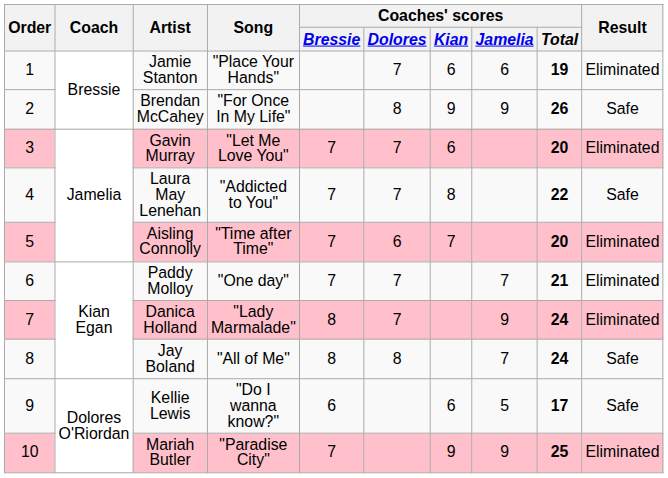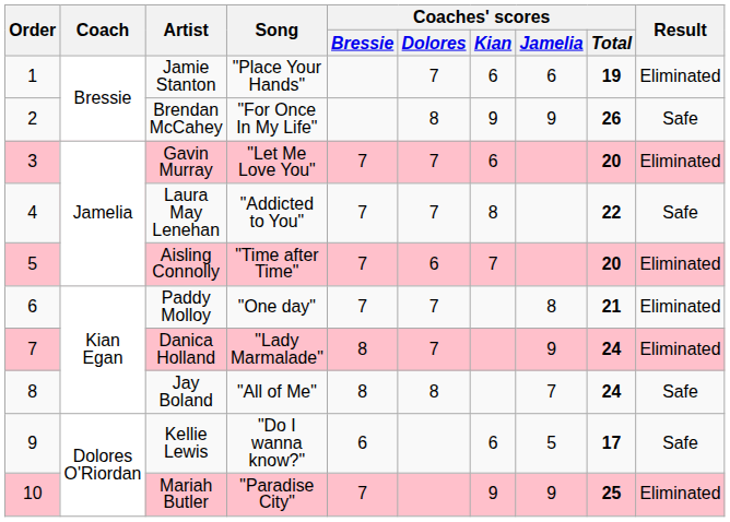 <table class="wikitable" style="text-align:center; line-height:16px; width:90%;">
 <tr>
 <th scope="col" rowspan="2" width="02%">Order</th>
 <th scope="col" rowspan="2" width="12%">Coach</th>
 <th scope="col" rowspan="2" width="10%">Artist</th>
 <th scope="col" rowspan="2" width="17%">Song</th>
 <th scope="col" colspan="5" width="10%">Coaches' scores</th>
 <th scope="col" rowspan="2" width="12%">Result</th>
 </tr>
 <tr>
 <th width="5%"><em><a href='#'>Bressie</a></em></th>
 <th width="5%"><em><a href='#'>Dolores</a></em></th>
 <th width="5%"><em><a href='#'>Kian</a></em></th>
 <th width="5%"><em><a href='#'>Jamelia</a></em></th>
 <th width="5%"><em>Total</em></th>
 </tr>
 <tr>
 <td>1</td>
 <td rowspan="2" style="background:white;">Bressie</td>
 <td>Jamie Stanton</td>
 <td>"Place Your Hands"</td>
 <td></td>
 <td>7</td>
 <td>6</td>
 <td>6</td>
 <td><strong>19</strong></td>
 <td>Eliminated</td>
 </tr>
 <tr>
 <td>2</td>
 <td>Brendan McCahey</td>
 <td>"For Once In My Life"</td>
 <td></td>
 <td>8</td>
 <td>9</td>
 <td>9</td>
 <td><strong>26</strong></td>
 <td>Safe</td>
 </tr>
 <tr style="background:pink;">
 <td>3</td>
 <td rowspan="3" style="background:white;">Jamelia</td>
 <td>Gavin Murray</td>
 <td>"Let Me Love You"</td>
 <td>7</td>
 <td>7</td>
 <td>6</td>
 <td></td>
 <td><strong>20</strong></td>
 <td>Eliminated</td>
 </tr>
 <tr>
 <td>4</td>
 <td>Laura May Lenehan</td>
 <td>"Addicted to You"</td>
 <td>7</td>
 <td>7</td>
 <td>8</td>
 <td></td>
 <td><strong>22</strong></td>
 <td>Safe</td>
 </tr>
 <tr style="background:pink;">
 <td>5</td>
 <td>Aisling Connolly</td>
 <td>"Time after Time"</td>
 <td>7</td>
 <td>6</td>
 <td>7</td>
 <td></td>
 <td><strong>20</strong></td>
 <td>Eliminated</td>
 </tr>
 <tr>
 <td>6</td>
 <td rowspan="3" style="background:white;">Kian Egan</td>
 <td>Paddy Molloy</td>
 <td>"One day"</td>
 <td>7</td>
 <td>7</td>
 <td></td>
-<td>7</td>
+<td>8</td>
 <td><strong>21</strong></td>
 <td>Eliminated</td>
 </tr>
 <tr style="background:pink;">
 <td>7</td>
 <td>Danica Holland</td>
 <td>"Lady Marmalade"</td>
 <td>8</td>
 <td>7</td>
 <td></td>
 <td>9</td>
 <td><strong>24</strong></td>
 <td>Eliminated</td>
 </tr>
 <tr>
 <td>8</td>
 <td>Jay Boland</td>
 <td>"All of Me"</td>
 <td>8</td>
 <td>8</td>
 <td></td>
 <td>7</td>
 <td><strong>24</strong></td>
 <td>Safe</td>
 </tr>
 <tr>
 <td>9</td>
 <td rowspan="2" style="background:white;">Dolores O'Riordan</td>
 <td>Kellie Lewis</td>
 <td>"Do I wanna know?"</td>
 <td>6</td>
 <td></td>
 <td>6</td>
 <td>5</td>
 <td><strong>17</strong></td>
 <td>Safe</td>
 </tr>
 <tr style="background:pink;">
 <td>10</td>
 <td>Mariah Butler</td>
 <td>"Paradise City"</td>
 <td>7</td>
 <td></td>
 <td>9</td>
 <td>9</td>
 <td><strong>25</strong></td>
 <td>Eliminated</td>
 </tr>
 </table>
